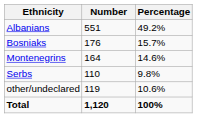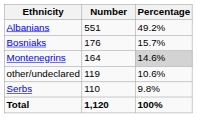 <table class="wikitable">
 <tr>
 <th width="100px">Ethnicity</th>
 <th width="80px">Number</th>
 <th width="80px">Percentage</th>
 </tr>
 <tr>
 <td><a href='#'>Albanians</a></td>
 <td>551</td>
 <td>49.2%</td>
 </tr>
 <tr>
 <td><a href='#'>Bosniaks</a></td>
 <td>176</td>
 <td>15.7%</td>
 </tr>
 <tr>
 <td><a href='#'>Montenegrins</a></td>
 <td>164</td>
-<td>14.6%</td>
+<td style="background: lightgrey;">14.6%</td>
+</tr>
+<tr>
+<td>other/undeclared</td>
+<td>119</td>
+<td>10.6%</td>
 </tr>
 <tr>
 <td><a href='#'>Serbs</a></td>
 <td>110</td>
 <td>9.8%</td>
 </tr>
 <tr>
-<td>other/undeclared</td>
-<td>119</td>
-<td>10.6%</td>
-</tr>
-<tr>
 <td><strong>Total</strong></td>
 <td><strong>1,120</strong></td>
 <td><strong>100%</strong></td>
 </tr>
 </table>
